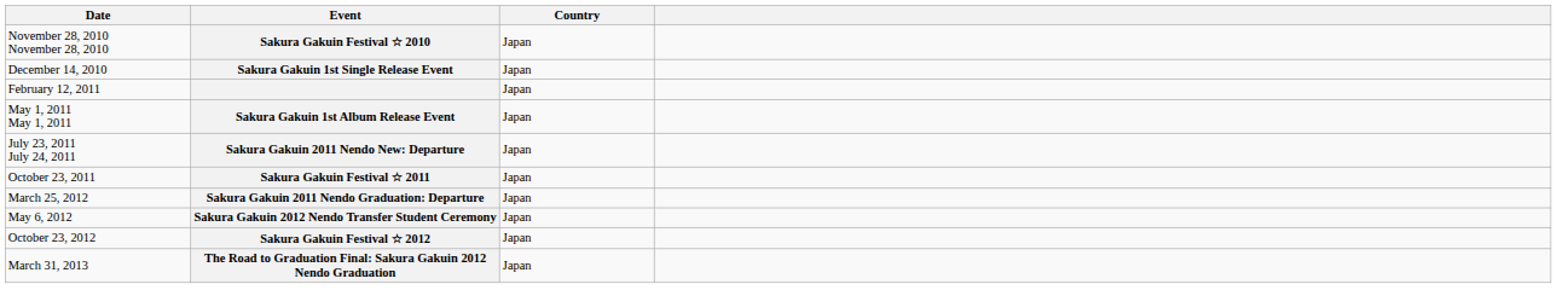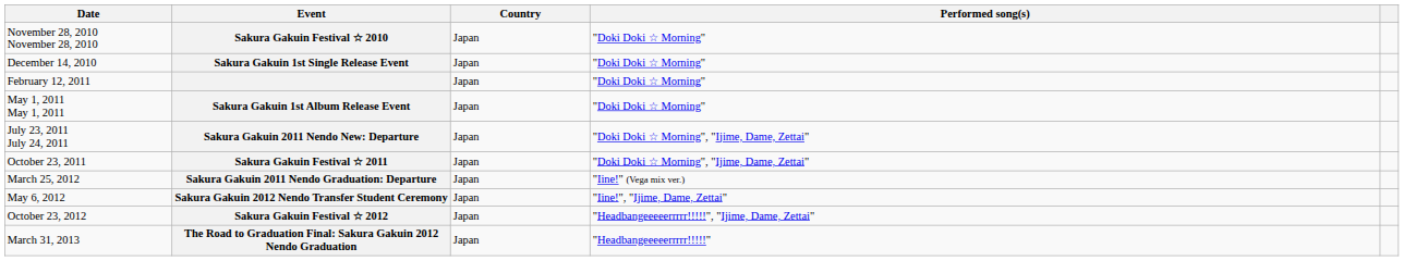 <table class="wikitable sortable plainrowheaders">
 <tr>
 <th style="width:12%;">Date</th>
 <th style="width:20%;">Event</th>
 <th style="width:10%;">Country</th>
+<th>Performed song(s)</th>
 <th scope="col" class="unsortable"></th>
 </tr>
 <tr>
 <td>November 28, 2010<br>November 28, 2010</td>
 <th scope="row">Sakura Gakuin Festival ☆ 2010</th>
 <td>Japan</td>
+<td>"<a href='#'>Doki Doki ☆ Morning</a>"</td>
 <td style="text-align:center;"></td>
 </tr>
 <tr>
 <td>December 14, 2010</td>
 <th scope="row">Sakura Gakuin 1st Single Release Event</th>
 <td>Japan</td>
+<td>"<a href='#'>Doki Doki ☆ Morning</a>"</td>
 <td style="text-align:center;"></td>
 </tr>
 <tr>
 <td>February 12, 2011</td>
 <th scope="row"></th>
 <td>Japan</td>
+<td>"<a href='#'>Doki Doki ☆ Morning</a>"</td>
 <td style="text-align:center;"></td>
 </tr>
 <tr>
 <td>May 1, 2011<br>May 1, 2011</td>
 <th scope="row">Sakura Gakuin 1st Album Release Event</th>
 <td>Japan</td>
+<td>"<a href='#'>Doki Doki ☆ Morning</a>"</td>
 <td style="text-align:center;"></td>
 </tr>
 <tr>
 <td>July 23, 2011<br>July 24, 2011</td>
 <th scope="row">Sakura Gakuin 2011 Nendo New: Departure</th>
 <td>Japan</td>
+<td>"<a href='#'>Doki Doki ☆ Morning</a>", "<a href='#'>Ijime, Dame, Zettai</a>"</td>
 <td style="text-align:center;"></td>
 </tr>
 <tr>
 <td>October 23, 2011</td>
 <th scope="row">Sakura Gakuin Festival ☆ 2011</th>
 <td>Japan</td>
+<td>"<a href='#'>Doki Doki ☆ Morning</a>", "<a href='#'>Ijime, Dame, Zettai</a>"</td>
 <td style="text-align:center;"></td>
 </tr>
 <tr>
 <td>March 25, 2012</td>
 <th scope="row">Sakura Gakuin 2011 Nendo Graduation: Departure</th>
 <td>Japan</td>
+<td>"<a href='#'>Iine!</a>" <small>(Vega mix ver.)</small></td>
 <td style="text-align:center;"></td>
 </tr>
 <tr>
 <td>May 6, 2012</td>
 <th scope="row">Sakura Gakuin 2012 Nendo Transfer Student Ceremony</th>
 <td>Japan</td>
+<td>"<a href='#'>Iine!</a>", "<a href='#'>Ijime, Dame, Zettai</a>"</td>
 <td style="text-align:center;"></td>
 </tr>
 <tr>
 <td>October 23, 2012</td>
 <th scope="row">Sakura Gakuin Festival ☆ 2012</th>
 <td>Japan</td>
+<td>"<a href='#'>Headbangeeeeerrrrr!!!!!</a>", "<a href='#'>Ijime, Dame, Zettai</a>"</td>
 <td style="text-align:center;"></td>
 </tr>
 <tr>
 <td>March 31, 2013</td>
 <th scope="row">The Road to Graduation Final: Sakura Gakuin 2012 Nendo Graduation</th>
 <td>Japan</td>
+<td>"<a href='#'>Headbangeeeeerrrrr!!!!!</a>"</td>
 <td style="text-align:center;"></td>
 </tr>
 </table>
